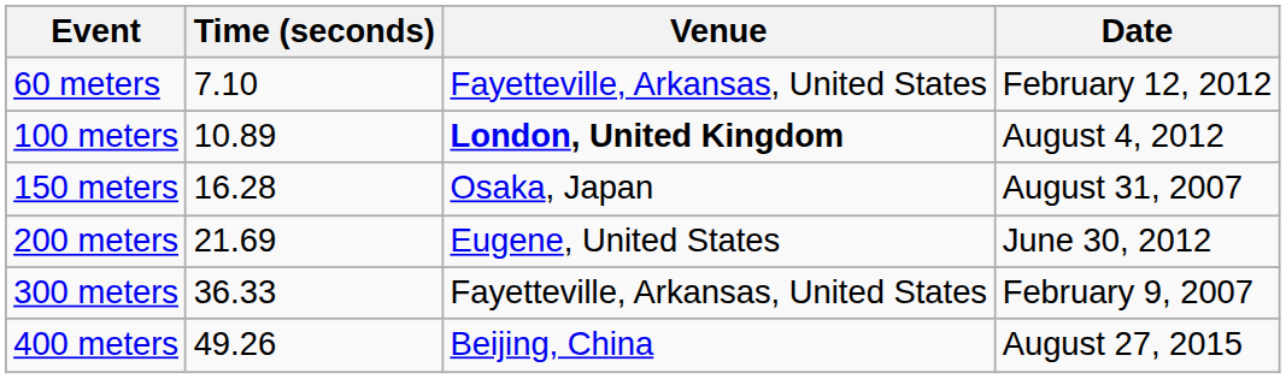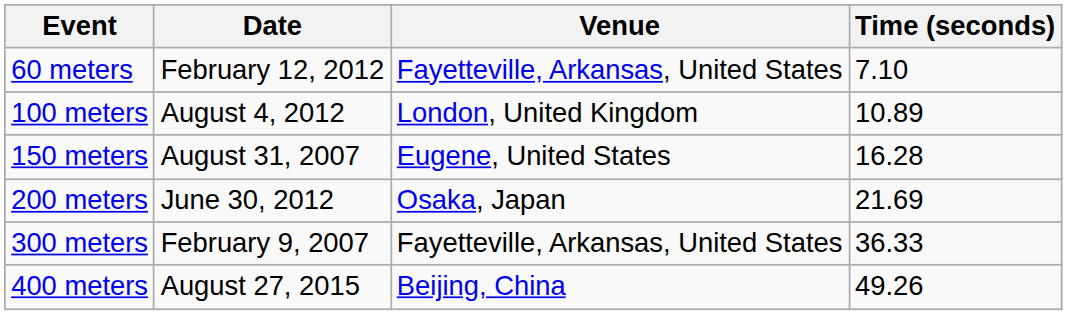 <table class="wikitable">
 <tr>
 <th>Event</th>
+<th>Date</th>
+<th>Venue</th>
 <th>Time (seconds)</th>
-<th>Venue</th>
-<th>Date</th>
 </tr>
 <tr>
 <td><a href='#'>60 meters</a></td>
+<td>February 12, 2012</td>
+<td><a href='#'>Fayetteville, Arkansas</a>, United States</td>
 <td>7.10</td>
-<td><a href='#'>Fayetteville, Arkansas</a>, United States</td>
-<td>February 12, 2012</td>
 </tr>
 <tr>
 <td><a href='#'>100 meters</a></td>
+<td>August 4, 2012</td>
+<td><a href='#'>London</a>, United Kingdom</td>
 <td>10.89</td>
-<td><strong><a href='#'>London</a>, United Kingdom</strong></td>
-<td>August 4, 2012</td>
 </tr>
 <tr>
 <td><a href='#'>150 meters</a></td>
+<td>August 31, 2007</td>
+<td><a href='#'>Eugene</a>, United States</td>
 <td>16.28</td>
-<td><a href='#'>Osaka</a>, Japan</td>
-<td>August 31, 2007</td>
 </tr>
 <tr>
 <td><a href='#'>200 meters</a></td>
+<td>June 30, 2012</td>
+<td><a href='#'>Osaka</a>, Japan</td>
 <td>21.69</td>
-<td><a href='#'>Eugene</a>, United States</td>
-<td>June 30, 2012</td>
 </tr>
 <tr>
 <td><a href='#'>300 meters</a></td>
+<td>February 9, 2007</td>
+<td>Fayetteville, Arkansas, United States</td>
 <td>36.33</td>
-<td>Fayetteville, Arkansas, United States</td>
-<td>February 9, 2007</td>
 </tr>
 <tr>
 <td><a href='#'>400 meters</a></td>
+<td>August 27, 2015</td>
+<td><a href='#'>Beijing, China</a></td>
 <td>49.26</td>
-<td><a href='#'>Beijing, China</a></td>
-<td>August 27, 2015</td>
 </tr>
 </table>
